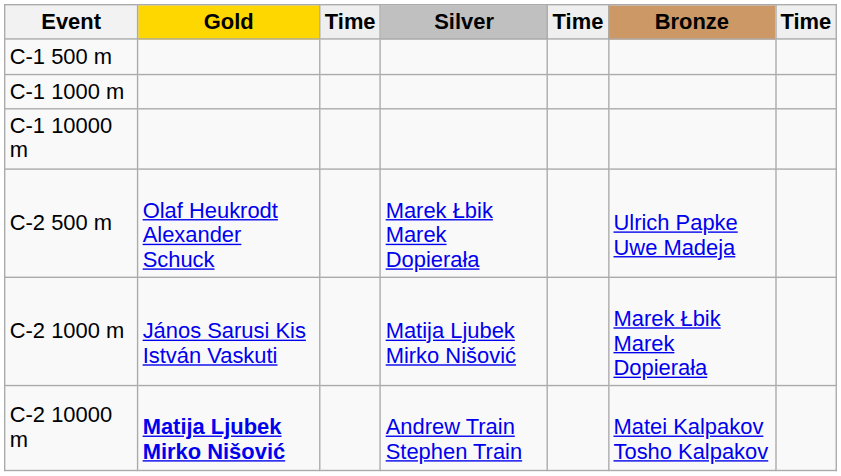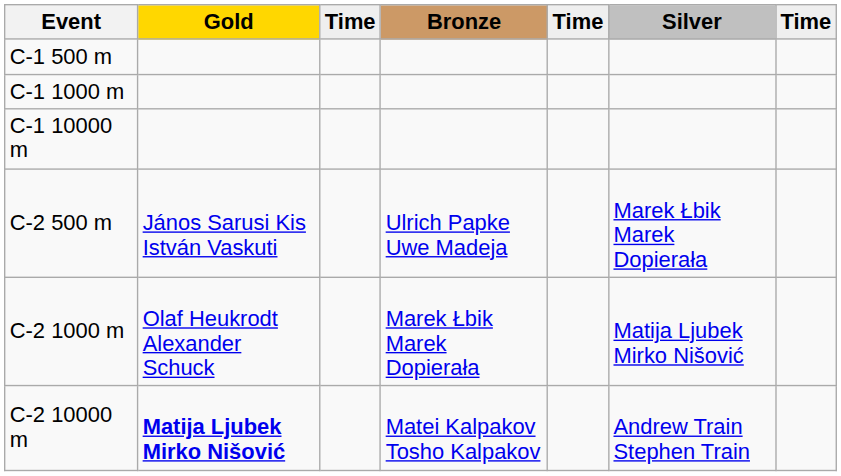 <table class="wikitable">
 <tr>
 <th>Event</th>
 <td align=center bgcolor="gold"><strong>Gold</strong></td>
 <td align=center bgcolor="EFEFEF"><strong>Time</strong></td>
+<td align=center bgcolor="CC9966"><strong>Bronze</strong></td>
+<td align=center bgcolor="EFEFEF"><strong>Time</strong></td>
 <td align=center bgcolor="silver"><strong>Silver</strong></td>
-<td align=center bgcolor="EFEFEF"><strong>Time</strong></td>
-<td align=center bgcolor="CC9966"><strong>Bronze</strong></td>
 <td align=center bgcolor="EFEFEF"><strong>Time</strong></td>
 </tr>
 <tr>
 <td>C-1 500 m</td>
 <td></td>
 <td></td>
 <td></td>
 <td></td>
 <td></td>
 <td></td>
 </tr>
 <tr>
 <td>C-1 1000 m</td>
 <td></td>
 <td></td>
 <td></td>
 <td></td>
 <td></td>
 <td></td>
 </tr>
 <tr>
 <td>C-1 10000 m</td>
 <td></td>
 <td></td>
 <td></td>
 <td></td>
 <td></td>
 <td></td>
 </tr>
 <tr>
 <td>C-2 500 m</td>
+<td><br><a href='#'>János Sarusi Kis</a><br><a href='#'>István Vaskuti</a></td>
+<td></td>
+<td><br><a href='#'>Ulrich Papke</a><br><a href='#'>Uwe Madeja</a></td>
+<td></td>
+<td><br><a href='#'>Marek Łbik</a><br><a href='#'>Marek Dopierała</a></td>
+<td></td>
+</tr>
+<tr>
+<td>C-2 1000 m</td>
 <td><br><a href='#'>Olaf Heukrodt</a><br><a href='#'>Alexander Schuck</a></td>
 <td></td>
 <td><br><a href='#'>Marek Łbik</a><br><a href='#'>Marek Dopierała</a></td>
 <td></td>
-<td><br><a href='#'>Ulrich Papke</a><br><a href='#'>Uwe Madeja</a></td>
-<td></td>
-</tr>
-<tr>
-<td>C-2 1000 m</td>
-<td><br><a href='#'>János Sarusi Kis</a><br><a href='#'>István Vaskuti</a></td>
-<td></td>
 <td><br><a href='#'>Matija Ljubek</a><br><a href='#'>Mirko Nišović</a></td>
-<td></td>
-<td><br><a href='#'>Marek Łbik</a><br><a href='#'>Marek Dopierała</a></td>
 <td></td>
 </tr>
 <tr>
 <td>C-2 10000 m</td>
 <td><strong><br><a href='#'>Matija Ljubek</a><br><a href='#'>Mirko Nišović</a></strong></td>
 <td></td>
+<td><br><a href='#'>Matei Kalpakov</a><br><a href='#'>Tosho Kalpakov</a></td>
+<td></td>
 <td><br><a href='#'>Andrew Train</a><br><a href='#'>Stephen Train</a></td>
-<td></td>
-<td><br><a href='#'>Matei Kalpakov</a><br><a href='#'>Tosho Kalpakov</a></td>
 <td></td>
 </tr>
 </table>
